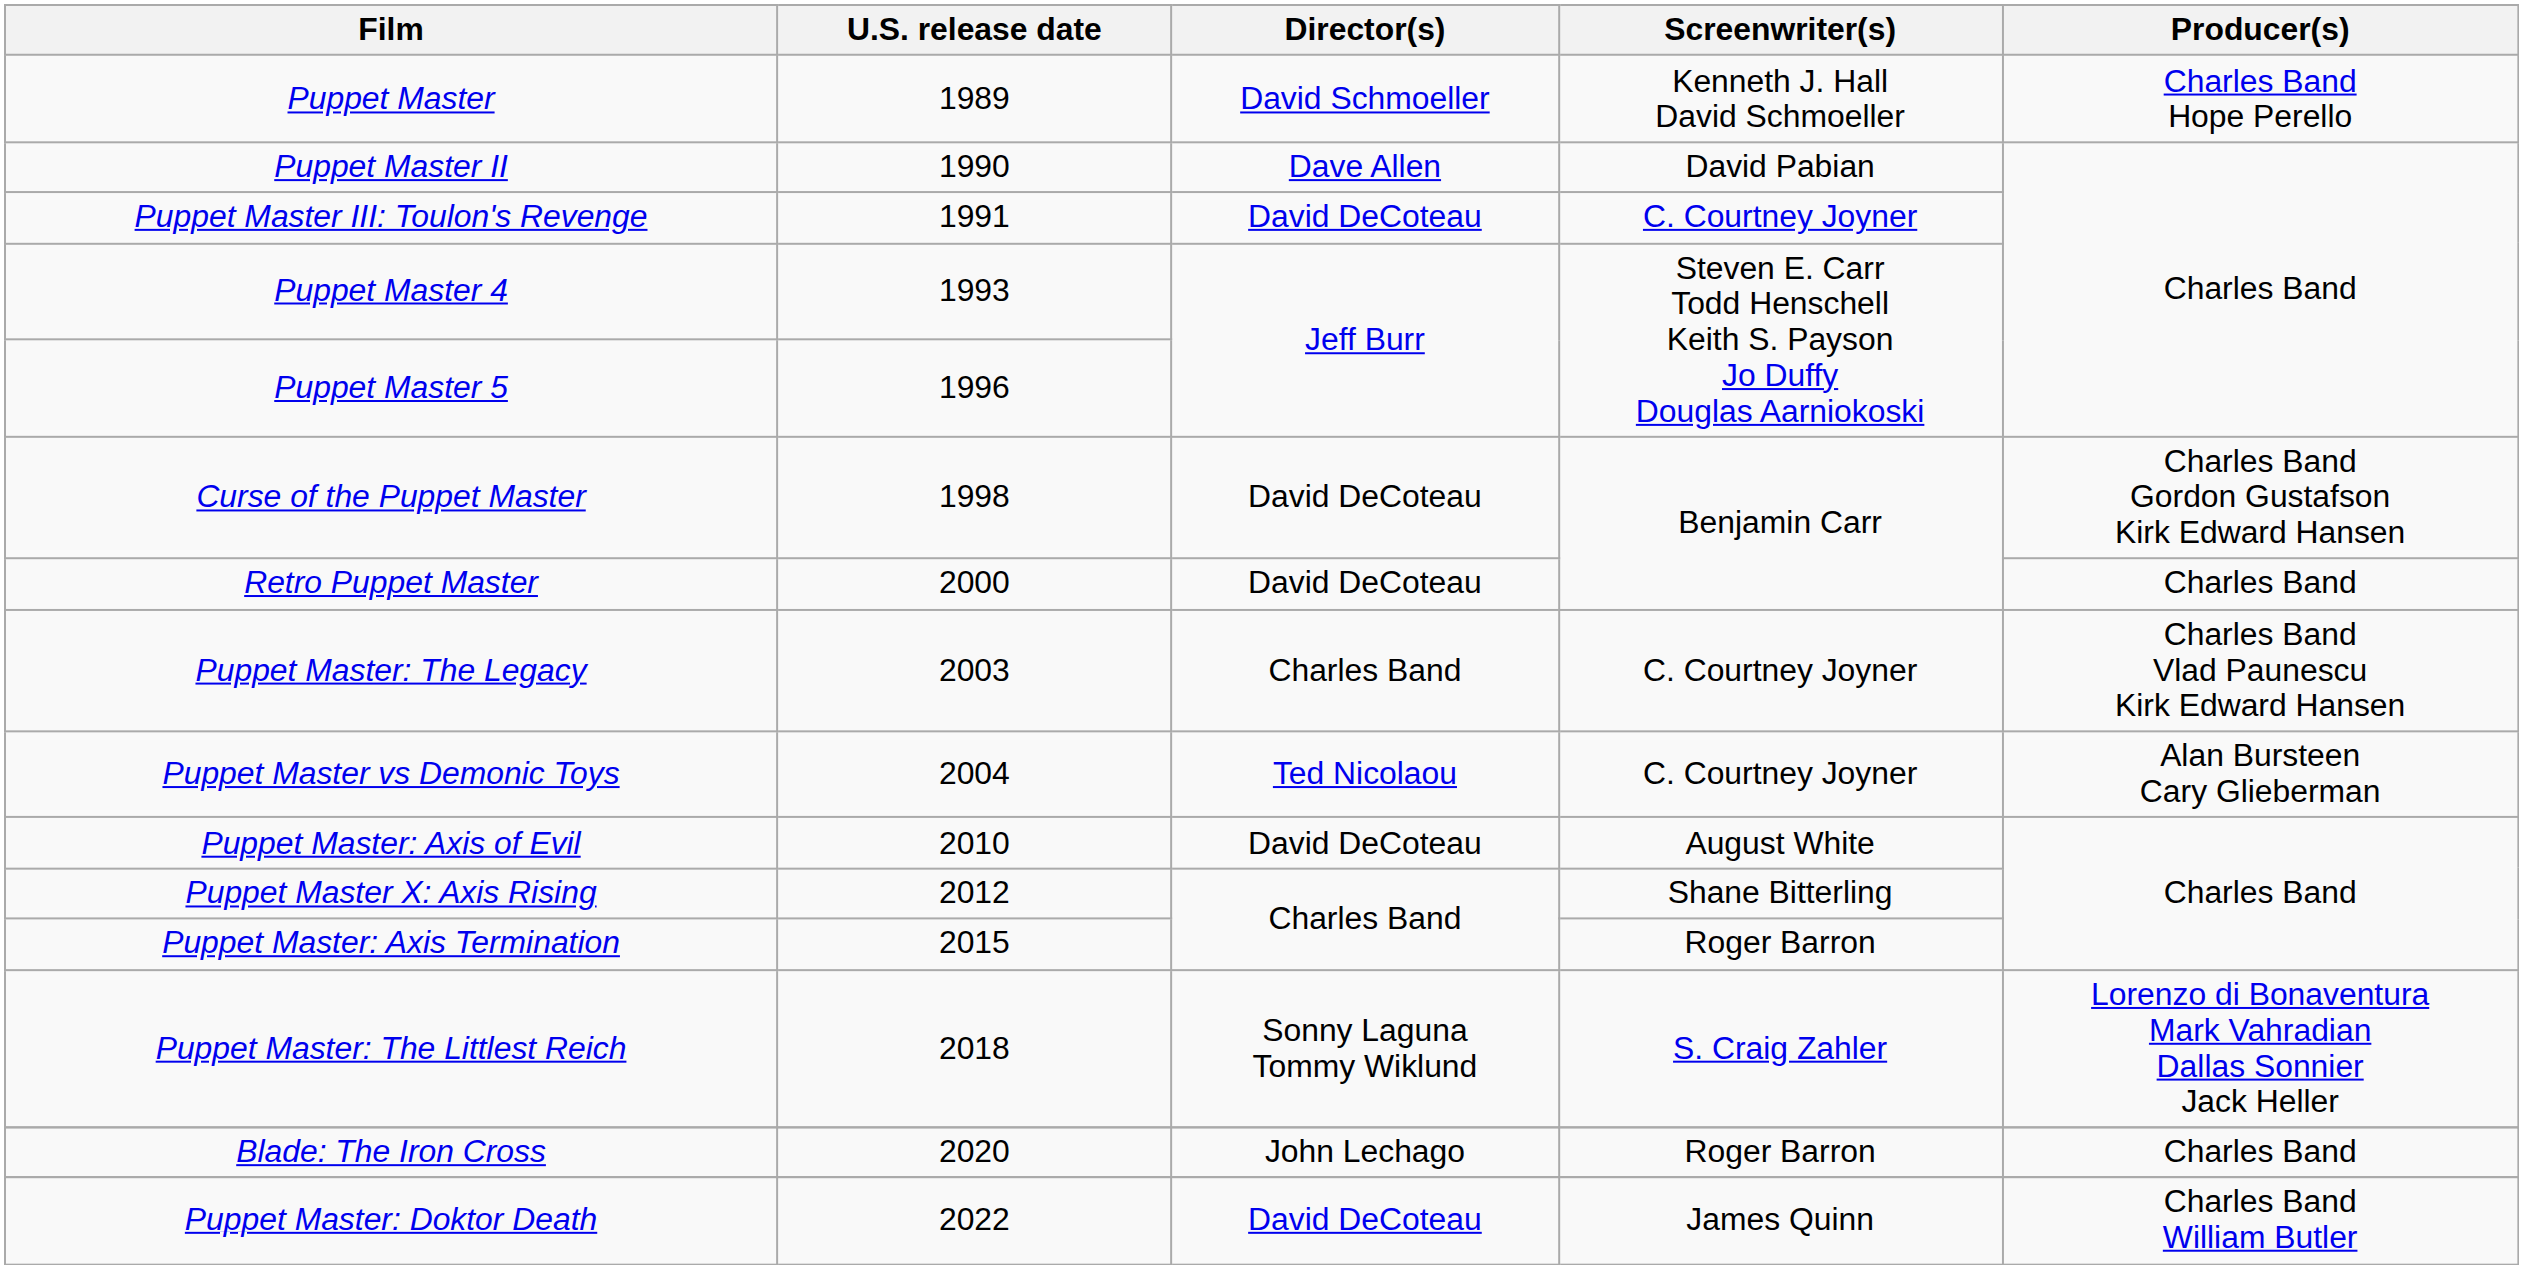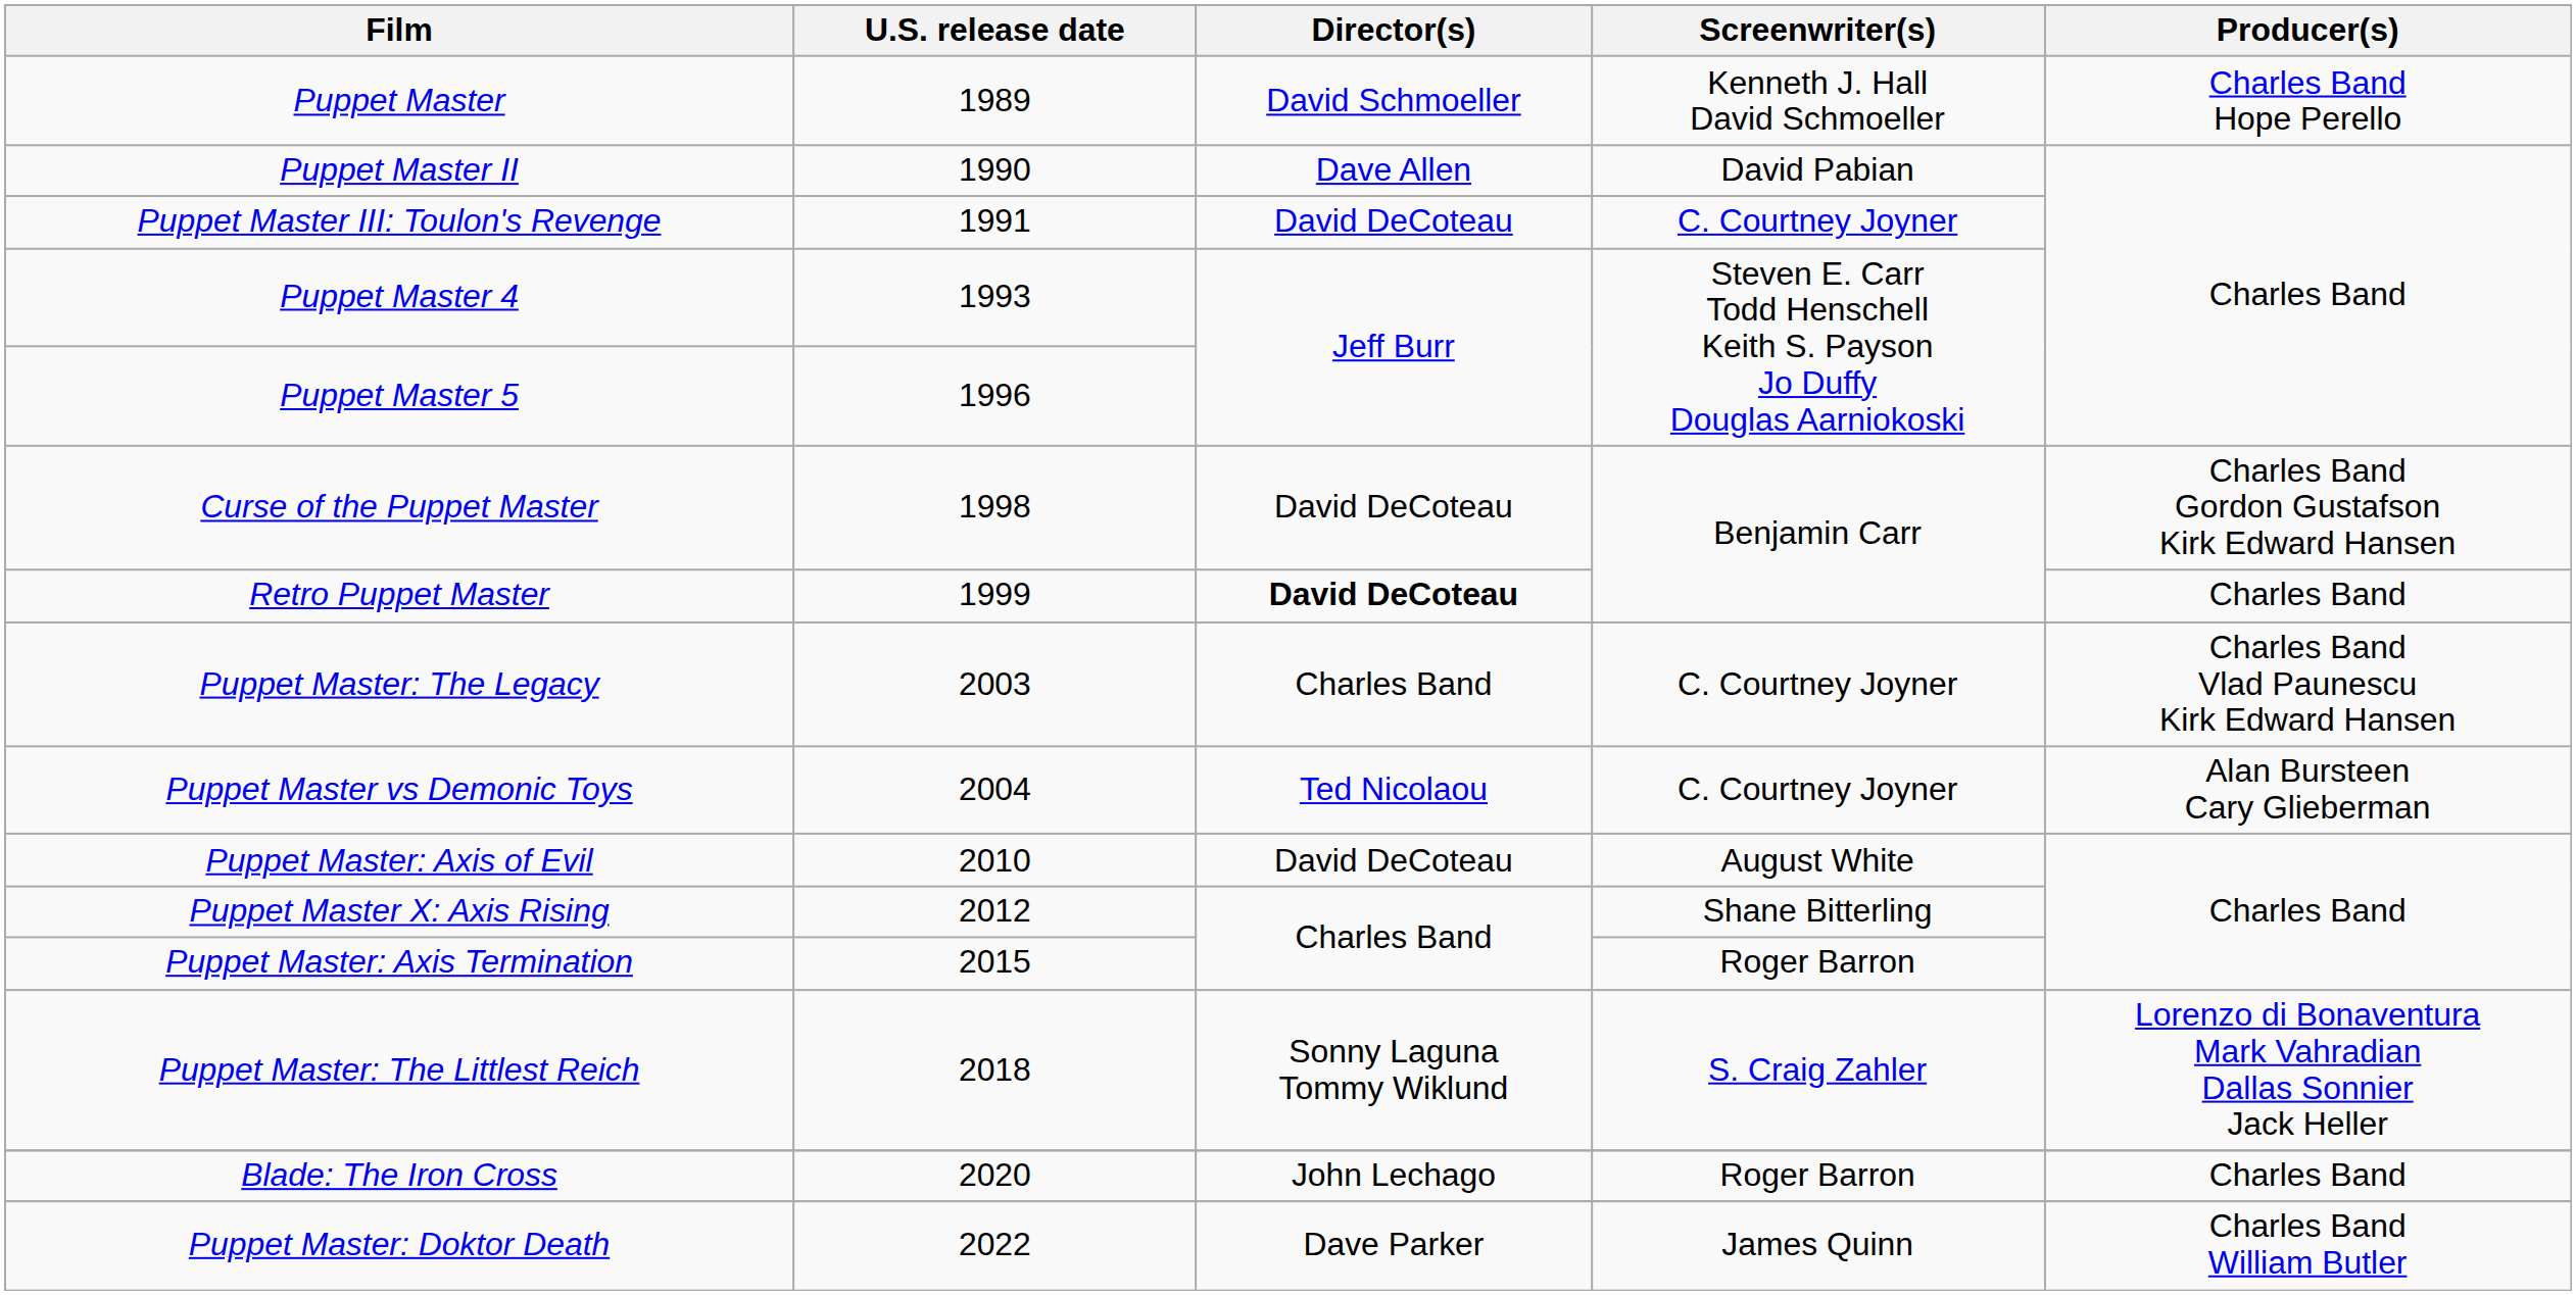 <table class="wikitable plainrowheaders"  style="text-align:center; width:100%;">
 <tr>
 <th scope="col">Film</th>
 <th scope="col">U.S. release date</th>
 <th scope="col">Director(s)</th>
 <th scope="col">Screenwriter(s)</th>
 <th scope="col">Producer(s)</th>
 </tr>
 <tr>
 <td><em><a href='#'>Puppet Master</a></em></td>
 <td>1989</td>
 <td align="center"><a href='#'>David Schmoeller</a></td>
 <td align="center">Kenneth J. Hall<br>David Schmoeller </td>
 <td align="center"><a href='#'>Charles Band</a><br>Hope Perello</td>
 </tr>
 <tr>
 <td><em><a href='#'>Puppet Master II</a></em></td>
 <td>1990</td>
 <td align="center"><a href='#'>Dave Allen</a></td>
 <td align="center">David Pabian</td>
 <td align="center" rowspan=4>Charles Band</td>
 </tr>
 <tr>
 <td><em><a href='#'>Puppet Master III: Toulon's Revenge</a></em></td>
 <td>1991</td>
 <td align="center"><a href='#'>David DeCoteau</a></td>
 <td align="center"><a href='#'>C. Courtney Joyner</a></td>
 </tr>
 <tr>
 <td><em><a href='#'>Puppet Master 4</a></em></td>
 <td>1993</td>
 <td rowspan=2><a href='#'>Jeff Burr</a></td>
 <td align="center" rowspan=2>Steven E. Carr<br>Todd Henschell<br>Keith S. Payson<br><a href='#'>Jo Duffy</a><br><a href='#'>Douglas Aarniokoski</a></td>
 </tr>
 <tr>
 <td><em><a href='#'>Puppet Master 5</a></em></td>
 <td>1996</td>
 </tr>
 <tr>
 <td><em><a href='#'>Curse of the Puppet Master</a></em></td>
 <td>1998</td>
 <td align="center">David DeCoteau </td>
 <td align="center" rowspan=2>Benjamin Carr</td>
 <td align="center">Charles Band<br>Gordon Gustafson<br>Kirk Edward Hansen</td>
 </tr>
 <tr>
 <td><em><a href='#'>Retro Puppet Master</a></em></td>
-<td>2000</td>
-<td align="center">David DeCoteau </td>
+<td>1999</td>
+<td align="center"><strong>David DeCoteau </strong></td>
 <td align="center">Charles Band</td>
 </tr>
 <tr>
 <td><em><a href='#'>Puppet Master: The Legacy</a></em></td>
 <td>2003</td>
 <td align="center">Charles Band</td>
 <td align="center">C. Courtney Joyner </td>
 <td align="center">Charles Band<br>Vlad Paunescu<br>Kirk Edward Hansen</td>
 </tr>
 <tr>
 <td><em><a href='#'>Puppet Master vs Demonic Toys</a></em></td>
 <td>2004</td>
 <td align="center"><a href='#'>Ted Nicolaou</a></td>
 <td align="center">C. Courtney Joyner</td>
 <td align="center">Alan Bursteen<br>Cary Glieberman</td>
 </tr>
 <tr>
 <td><em><a href='#'>Puppet Master: Axis of Evil</a></em></td>
 <td>2010</td>
 <td align="center">David DeCoteau</td>
 <td align="center">August White</td>
 <td align="center" rowspan=3>Charles Band</td>
 </tr>
 <tr>
 <td><em><a href='#'>Puppet Master X: Axis Rising</a></em></td>
 <td>2012</td>
 <td align="center" rowspan=2>Charles Band</td>
 <td align="center">Shane Bitterling</td>
 </tr>
 <tr>
 <td><em><a href='#'>Puppet Master: Axis Termination</a></em></td>
 <td>2015</td>
 <td align="center">Roger Barron</td>
 </tr>
 <tr>
 <td><em><a href='#'>Puppet Master: The Littlest Reich</a></em></td>
 <td>2018</td>
 <td align="center">Sonny Laguna<br>Tommy Wiklund</td>
 <td align="center"><a href='#'>S. Craig Zahler</a></td>
 <td align="center"><a href='#'>Lorenzo di Bonaventura</a><br><a href='#'>Mark Vahradian</a><br><a href='#'>Dallas Sonnier</a><br>Jack Heller</td>
 </tr>
 <tr>
 </tr>
 <tr>
 <td><em><a href='#'>Blade: The Iron Cross</a></em></td>
 <td>2020</td>
 <td align="center">John Lechago</td>
 <td align="center">Roger Barron</td>
 <td align="center">Charles Band</td>
 </tr>
 <tr>
 </tr>
 <tr>
 <td><em><a href='#'>Puppet Master: Doktor Death</a></em></td>
 <td align="center">2022</td>
-<td align="center"><a href='#'>David DeCoteau</a></td>
+<td align="center">Dave Parker</td>
 <td align="center">James Quinn</td>
 <td align="center">Charles Band<br><a href='#'>William Butler</a></td>
 </tr>
 </table>
